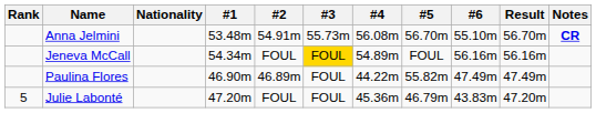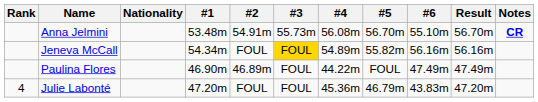 <table class="wikitable sortable" style="text-align:center">
 <tr>
 <th>Rank</th>
 <th>Name</th>
 <th>Nationality</th>
 <th>#1</th>
 <th>#2</th>
 <th>#3</th>
 <th>#4</th>
 <th>#5</th>
 <th>#6</th>
 <th>Result</th>
 <th>Notes</th>
 </tr>
 <tr>
 <td></td>
 <td align=left><a href='#'>Anna Jelmini</a></td>
 <td align=left></td>
 <td>53.48m</td>
 <td>54.91m</td>
 <td>55.73m</td>
 <td>56.08m</td>
 <td>56.70m</td>
 <td>55.10m</td>
 <td>56.70m</td>
 <td><a href='#'><strong>CR</strong></a></td>
 </tr>
 <tr>
 <td></td>
 <td align=left><a href='#'>Jeneva McCall</a></td>
 <td align=left></td>
 <td>54.34m</td>
 <td>FOUL</td>
 <td style="background: gold;">FOUL</td>
 <td>54.89m</td>
-<td>FOUL</td>
+<td>55.82m</td>
 <td>56.16m</td>
 <td>56.16m</td>
 <td></td>
 </tr>
 <tr>
 <td></td>
 <td align=left><a href='#'>Paulina Flores</a></td>
 <td align=left></td>
 <td>46.90m</td>
 <td>46.89m</td>
 <td>FOUL</td>
 <td>44.22m</td>
-<td>55.82m</td>
+<td>FOUL</td>
 <td>47.49m</td>
 <td>47.49m</td>
 <td></td>
 </tr>
 <tr>
-<td>5</td>
+<td>4</td>
 <td align=left><a href='#'>Julie Labonté</a></td>
 <td align=left></td>
 <td>47.20m</td>
 <td>FOUL</td>
 <td>FOUL</td>
 <td>45.36m</td>
 <td>46.79m</td>
 <td>43.83m</td>
 <td>47.20m</td>
 <td></td>
 </tr>
 </table>
